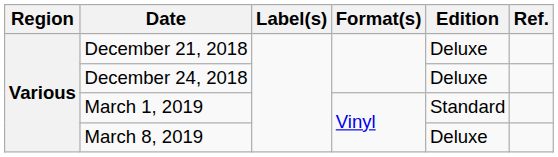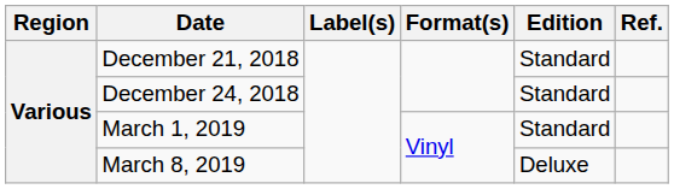 <table class="wikitable plainrowheaders">
 <tr>
 <th scope="col">Region</th>
 <th scope="col">Date</th>
 <th scope="col">Label(s)</th>
 <th scope="col">Format(s)</th>
 <th scope="col">Edition</th>
 <th scope="col">Ref.</th>
 </tr>
 <tr>
 <th scope="row" rowspan="4">Various</th>
 <td>December 21, 2018</td>
 <td rowspan="4"></td>
 <td rowspan="2"></td>
-<td>Deluxe</td>
+<td>Standard</td>
 <td></td>
 </tr>
 <tr>
 <td>December 24, 2018</td>
-<td>Deluxe</td>
+<td>Standard</td>
 <td></td>
 </tr>
 <tr>
 <td>March 1, 2019</td>
 <td rowspan="2"><a href='#'>Vinyl</a></td>
 <td>Standard</td>
 <td></td>
 </tr>
 <tr>
 <td>March 8, 2019</td>
 <td>Deluxe</td>
 <td></td>
 </tr>
 </table>
